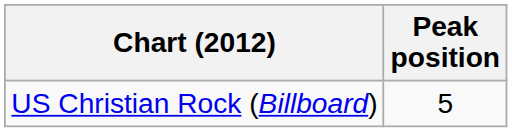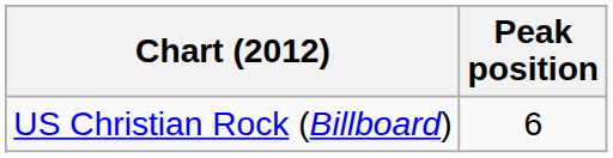 <table class="wikitable sortable">
 <tr>
 <th>Chart (2012)</th>
 <th>Peak<br>position</th>
 </tr>
 <tr>
 <td><a href='#'>US Christian Rock</a> (<em><a href='#'>Billboard</a></em>)</td>
-<td style="text-align:center;">5</td>
+<td style="text-align:center;">6</td>
 </tr>
 </table>
